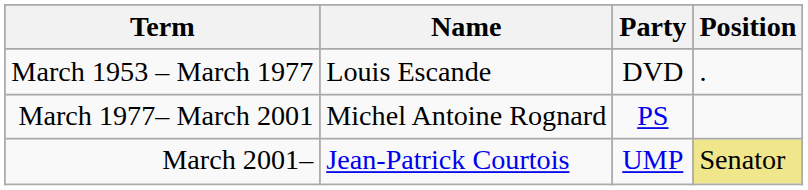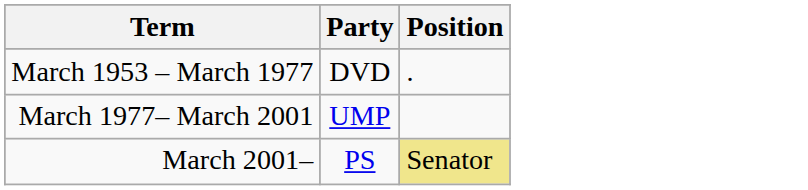 <table class="wikitable">
 <tr>
 <th>Term</th>
-<th>Name</th>
 <th>Party</th>
 <th>Position</th>
 </tr>
 <tr>
 <td align=right>March 1953 – March 1977</td>
-<td>Louis Escande</td>
 <td style="text-align:center;">DVD</td>
 <td>.</td>
 </tr>
 <tr>
 <td align=right>March 1977– March 2001</td>
-<td>Michel Antoine Rognard</td>
-<td style="text-align:center;"><a href='#'>PS</a></td>
+<td style="text-align:center;"><a href='#'>UMP</a></td>
 <td></td>
 </tr>
 <tr>
 <td align=right>March 2001–</td>
-<td><a href='#'>Jean-Patrick Courtois</a></td>
-<td style="text-align:center;"><a href='#'>UMP</a></td>
+<td style="text-align:center;"><a href='#'>PS</a></td>
 <td style="background: khaki;">Senator</td>
 </tr>
 </table>
